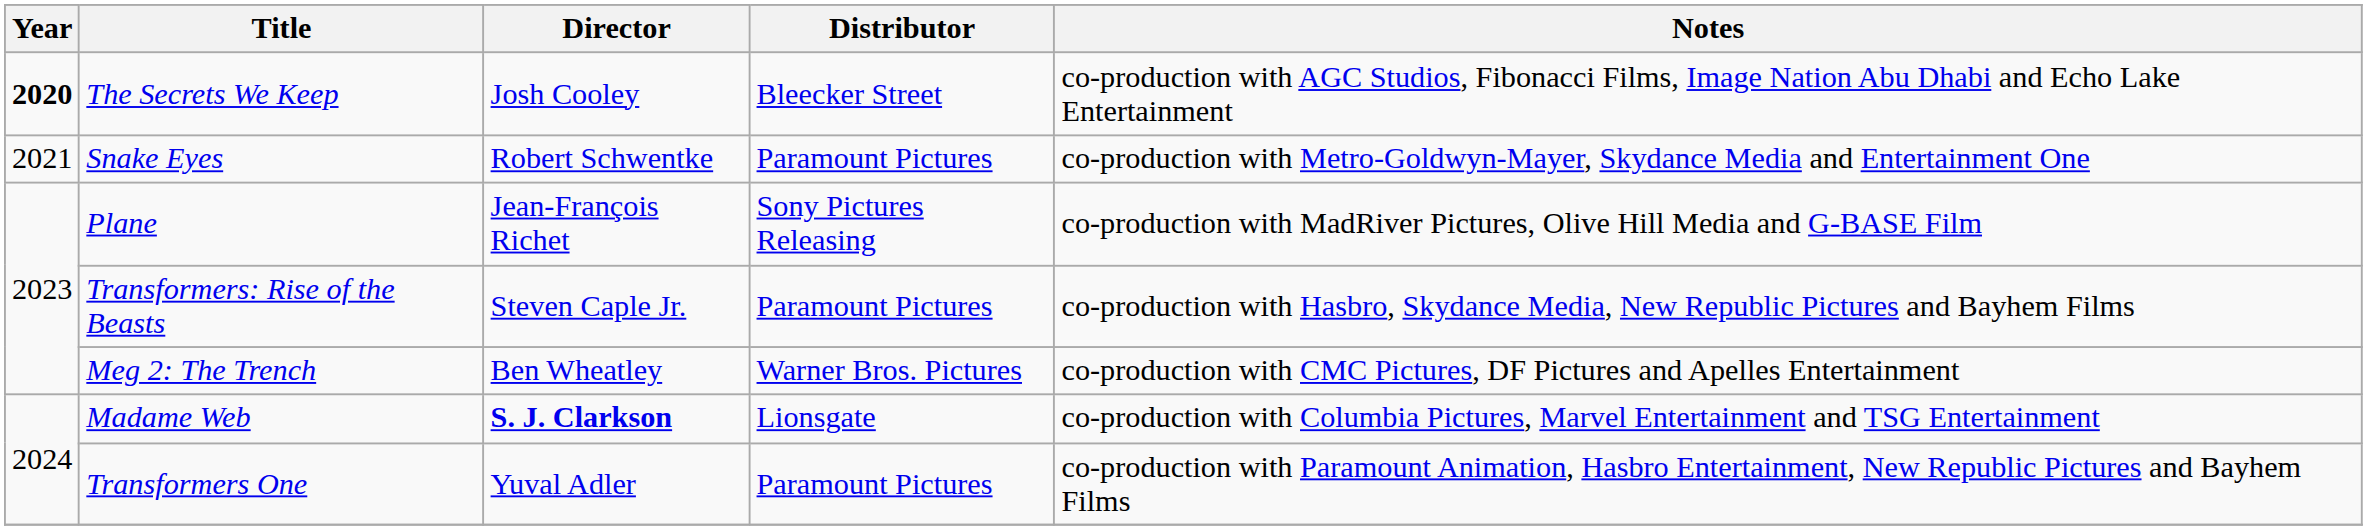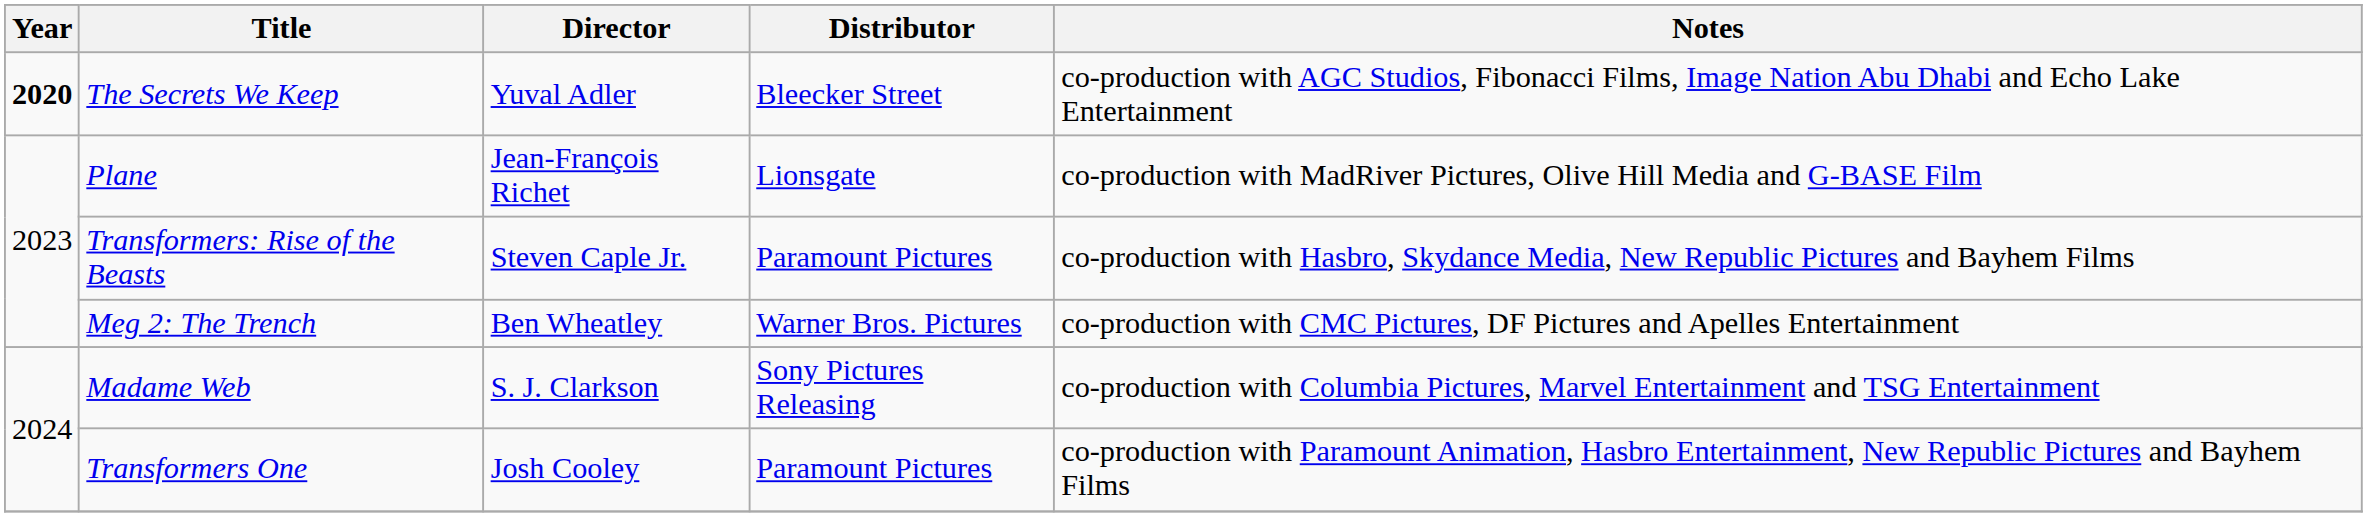 <table class="wikitable sortable">
 <tr>
 <th>Year</th>
 <th>Title</th>
 <th>Director</th>
 <th>Distributor</th>
 <th>Notes</th>
 </tr>
 <tr>
 <td><strong>2020</strong></td>
 <td><em><a href='#'>The Secrets We Keep</a></em></td>
-<td><a href='#'>Josh Cooley</a></td>
+<td><a href='#'>Yuval Adler</a></td>
 <td><a href='#'>Bleecker Street</a></td>
 <td>co-production with <a href='#'>AGC Studios</a>, Fibonacci Films, <a href='#'>Image Nation Abu Dhabi</a> and Echo Lake Entertainment</td>
-</tr>
-<tr>
-<td>2021</td>
-<td><em><a href='#'>Snake Eyes</a></em></td>
-<td><a href='#'>Robert Schwentke</a></td>
-<td><a href='#'>Paramount Pictures</a></td>
-<td>co-production with <a href='#'>Metro-Goldwyn-Mayer</a>, <a href='#'>Skydance Media</a> and <a href='#'>Entertainment One</a></td>
 </tr>
 <tr>
 <td rowspan="3">2023</td>
 <td><em><a href='#'>Plane</a></em></td>
 <td><a href='#'>Jean-François Richet</a></td>
-<td><a href='#'>Sony Pictures Releasing</a></td>
+<td><a href='#'>Lionsgate</a></td>
 <td>co-production with MadRiver Pictures, Olive Hill Media and <a href='#'>G-BASE Film</a></td>
 </tr>
 <tr>
 <td><em><a href='#'>Transformers: Rise of the Beasts</a></em></td>
 <td><a href='#'>Steven Caple Jr.</a></td>
 <td><a href='#'>Paramount Pictures</a></td>
 <td>co-production with <a href='#'>Hasbro</a>, <a href='#'>Skydance Media</a>, <a href='#'>New Republic Pictures</a> and Bayhem Films</td>
 </tr>
 <tr>
 <td><em><a href='#'>Meg 2: The Trench</a></em></td>
 <td><a href='#'>Ben Wheatley</a></td>
 <td><a href='#'>Warner Bros. Pictures</a></td>
 <td>co-production with <a href='#'>CMC Pictures</a>, DF Pictures and Apelles Entertainment</td>
 </tr>
 <tr>
 <td rowspan="2">2024</td>
 <td><em><a href='#'>Madame Web</a></em></td>
-<td><strong><a href='#'>S. J. Clarkson</a></strong></td>
-<td><a href='#'>Lionsgate</a></td>
+<td><a href='#'>S. J. Clarkson</a></td>
+<td><a href='#'>Sony Pictures Releasing</a></td>
 <td>co-production with <a href='#'>Columbia Pictures</a>, <a href='#'>Marvel Entertainment</a> and <a href='#'>TSG Entertainment</a></td>
 </tr>
 <tr>
 <td><em><a href='#'>Transformers One</a></em></td>
-<td><a href='#'>Yuval Adler</a></td>
+<td><a href='#'>Josh Cooley</a></td>
 <td><a href='#'>Paramount Pictures</a></td>
 <td>co-production with <a href='#'>Paramount Animation</a>, <a href='#'>Hasbro Entertainment</a>, <a href='#'>New Republic Pictures</a> and Bayhem Films</td>
 </tr>
 <tr>
 </tr>
 </table>
